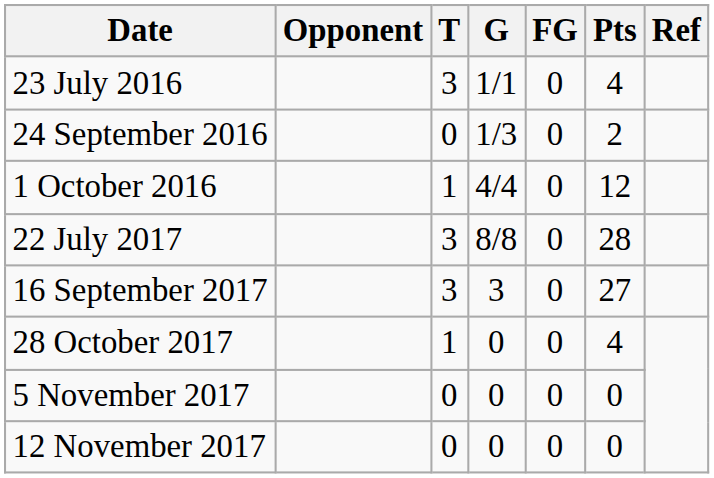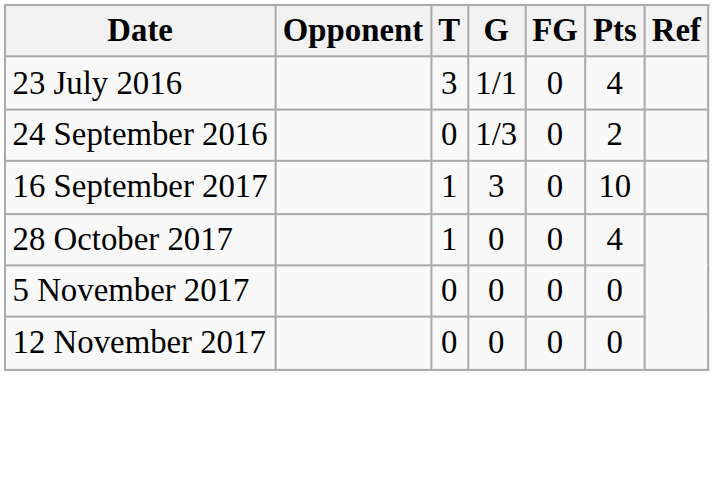 <table class="wikitable" style="text-align:center;">
 <tr>
 <th>Date</th>
 <th>Opponent</th>
 <th>T</th>
 <th>G</th>
 <th>FG</th>
 <th>Pts</th>
 <th>Ref</th>
 </tr>
 <tr>
 <td style="text-align:left;">23 July 2016</td>
 <td style="text-align:left;"></td>
 <td>3</td>
 <td>1/1</td>
 <td>0</td>
 <td>4</td>
 <td></td>
 </tr>
 <tr>
 <td style="text-align:left;">24 September 2016</td>
 <td style="text-align:left;"></td>
 <td>0</td>
 <td>1/3</td>
 <td>0</td>
 <td>2</td>
 <td></td>
 </tr>
 <tr>
-<td style="text-align:left;">1 October 2016</td>
+<td style="text-align:left;">16 September 2017</td>
 <td style="text-align:left;"></td>
 <td>1</td>
-<td>4/4</td>
-<td>0</td>
-<td>12</td>
-<td></td>
-</tr>
-<tr>
-<td style="text-align:left;">22 July 2017</td>
-<td style="text-align:left;"></td>
-<td>3</td>
-<td>8/8</td>
-<td>0</td>
-<td>28</td>
-<td></td>
-</tr>
-<tr>
-<td style="text-align:left;">16 September 2017</td>
-<td style="text-align:left;"></td>
-<td>3</td>
 <td>3</td>
 <td>0</td>
-<td>27</td>
+<td>10</td>
 <td></td>
 </tr>
 <tr>
 <td style="text-align:left;">28 October 2017</td>
 <td style="text-align:left;"></td>
 <td>1</td>
 <td>0</td>
 <td>0</td>
 <td>4</td>
 <td rowspan=3></td>
 </tr>
 <tr>
 <td style="text-align:left;">5 November 2017</td>
 <td style="text-align:left;"></td>
 <td>0</td>
 <td>0</td>
 <td>0</td>
 <td>0</td>
 </tr>
 <tr>
 <td style="text-align:left;">12 November 2017</td>
 <td style="text-align:left;"></td>
 <td>0</td>
 <td>0</td>
 <td>0</td>
 <td>0</td>
 </tr>
 </table>
